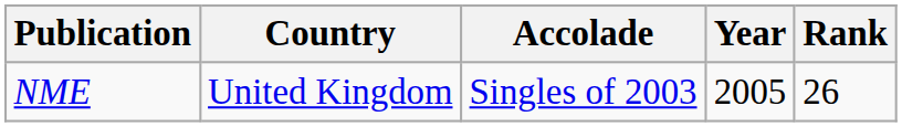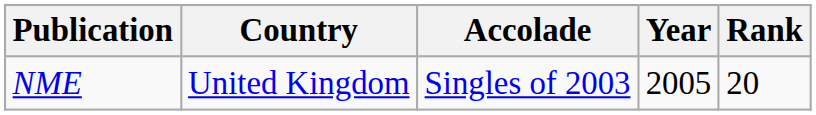 <table class="wikitable">
 <tr>
 <th>Publication</th>
 <th>Country</th>
 <th>Accolade</th>
 <th>Year</th>
 <th>Rank</th>
 </tr>
 <tr>
 <td><em><a href='#'>NME</a></em></td>
 <td><a href='#'>United Kingdom</a></td>
 <td><a href='#'>Singles of 2003</a></td>
 <td>2005</td>
-<td>26</td>
+<td>20</td>
 </tr>
 </table>
